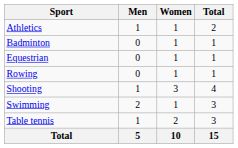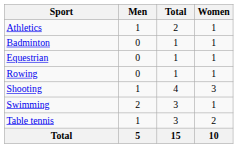 <table class="wikitable sortable" style="text-align:center;">
 <tr>
 <th width=180>Sport</th>
 <th width=55>Men</th>
+<th width=55>Total</th>
 <th width=55>Women</th>
-<th width=55>Total</th>
 </tr>
 <tr>
 <td align=left><a href='#'>Athletics</a></td>
 <td>1</td>
+<td>2</td>
 <td>1</td>
-<td>2</td>
 </tr>
 <tr>
 <td align=left><a href='#'>Badminton</a></td>
 <td>0</td>
 <td>1</td>
 <td>1</td>
 </tr>
 <tr>
 <td align=left><a href='#'>Equestrian</a></td>
 <td>0</td>
 <td>1</td>
 <td>1</td>
 </tr>
 <tr>
 <td align=left><a href='#'>Rowing</a></td>
 <td>0</td>
 <td>1</td>
 <td>1</td>
 </tr>
 <tr>
 <td align=left><a href='#'>Shooting</a></td>
 <td>1</td>
+<td>4</td>
 <td>3</td>
-<td>4</td>
 </tr>
 <tr>
 <td align=left><a href='#'>Swimming</a></td>
 <td>2</td>
+<td>3</td>
 <td>1</td>
-<td>3</td>
 </tr>
 <tr>
 <td align=left><a href='#'>Table tennis</a></td>
 <td>1</td>
+<td>3</td>
 <td>2</td>
-<td>3</td>
 </tr>
 <tr class="sortbottom">
 <th>Total</th>
 <th>5</th>
+<th>15</th>
 <th>10</th>
-<th>15</th>
 </tr>
 </table>
